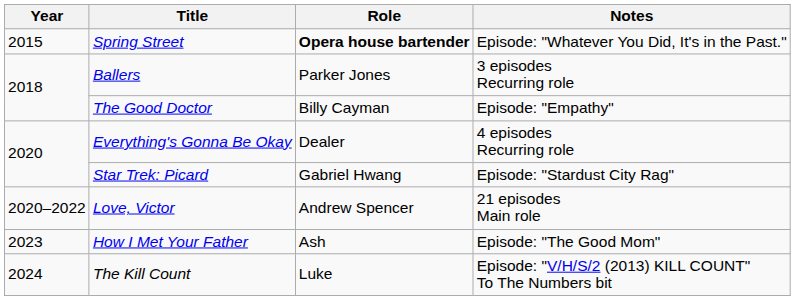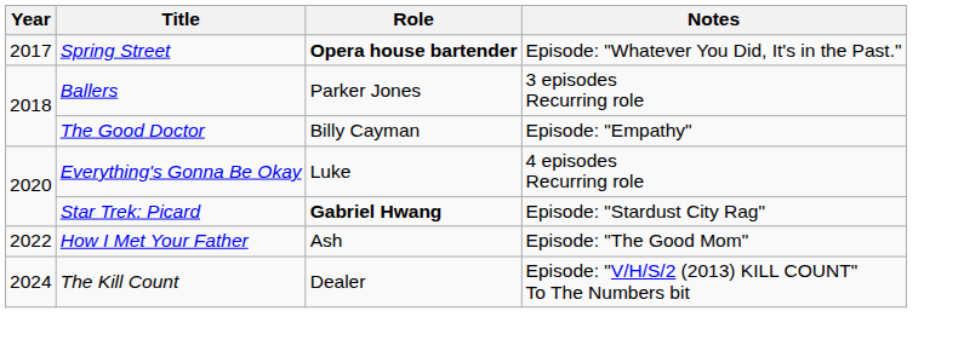 <table class="wikitable sortable">
 <tr>
 <th>Year</th>
 <th>Title</th>
 <th>Role</th>
 <th>Notes</th>
 </tr>
 <tr>
-<td>2015</td>
+<td>2017</td>
 <td><em><a href='#'>Spring Street</a></em></td>
 <td><strong>Opera house bartender</strong></td>
 <td>Episode: "Whatever You Did, It's in the Past."</td>
 </tr>
 <tr>
 <td rowspan="2">2018</td>
 <td><em><a href='#'>Ballers</a></em></td>
 <td>Parker Jones</td>
 <td>3 episodes<br>Recurring role</td>
 </tr>
 <tr>
 <td><em><a href='#'>The Good Doctor</a></em></td>
 <td>Billy Cayman</td>
 <td>Episode: "Empathy"</td>
 </tr>
 <tr>
 <td rowspan="2">2020</td>
 <td><em><a href='#'>Everything's Gonna Be Okay</a></em></td>
-<td>Dealer</td>
+<td>Luke</td>
 <td>4 episodes<br>Recurring role</td>
 </tr>
 <tr>
 <td><em><a href='#'>Star Trek: Picard</a></em></td>
-<td>Gabriel Hwang</td>
+<td><strong>Gabriel Hwang</strong></td>
 <td>Episode: "Stardust City Rag"</td>
 </tr>
 <tr>
-<td>2020–2022</td>
-<td><em><a href='#'>Love, Victor</a></em></td>
-<td>Andrew Spencer</td>
-<td>21 episodes<br>Main role</td>
-</tr>
-<tr>
-<td>2023</td>
+<td>2022</td>
 <td><em><a href='#'>How I Met Your Father</a></em></td>
 <td>Ash</td>
 <td>Episode: "The Good Mom"</td>
 </tr>
 <tr>
 <td>2024</td>
 <td><em>The Kill Count</em></td>
-<td>Luke</td>
+<td>Dealer</td>
 <td>Episode: "<a href='#'>V/H/S/2</a> (2013) KILL COUNT"<br>To The Numbers bit</td>
 </tr>
 </table>
